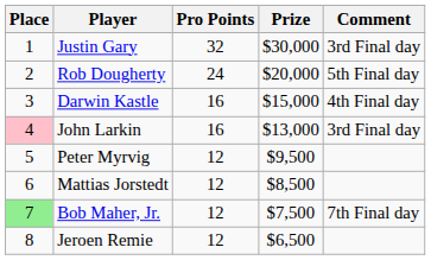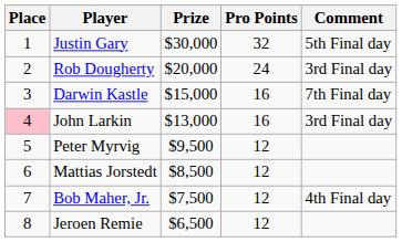 <table class="wikitable">
 <tr>
 <th>Place</th>
 <th>Player</th>
+<th>Prize</th>
 <th>Pro Points</th>
-<th>Prize</th>
 <th>Comment</th>
 </tr>
 <tr>
 <td align=center>1</td>
 <td> <a href='#'>Justin Gary</a></td>
+<td align=center>$30,000</td>
 <td align=center>32</td>
-<td align=center>$30,000</td>
-<td>3rd Final day</td>
+<td>5th Final day</td>
 </tr>
 <tr>
 <td align=center>2</td>
 <td> <a href='#'>Rob Dougherty</a></td>
+<td align=center>$20,000</td>
 <td align=center>24</td>
-<td align=center>$20,000</td>
-<td>5th Final day</td>
+<td>3rd Final day</td>
 </tr>
 <tr>
 <td align=center>3</td>
 <td> <a href='#'>Darwin Kastle</a></td>
+<td align=center>$15,000</td>
 <td align=center>16</td>
-<td align=center>$15,000</td>
-<td>4th Final day</td>
+<td>7th Final day</td>
 </tr>
 <tr>
 <td align=center style="background: pink;">4</td>
 <td> John Larkin</td>
+<td align=center>$13,000</td>
 <td align=center>16</td>
-<td align=center>$13,000</td>
 <td>3rd Final day</td>
 </tr>
 <tr>
 <td align=center>5</td>
 <td> Peter Myrvig</td>
+<td align=center>$9,500</td>
 <td align=center>12</td>
-<td align=center>$9,500</td>
 <td></td>
 </tr>
 <tr>
 <td align=center>6</td>
 <td> Mattias Jorstedt</td>
+<td align=center>$8,500</td>
 <td align=center>12</td>
-<td align=center>$8,500</td>
 <td></td>
 </tr>
 <tr>
-<td align=center style="background: lightgreen;">7</td>
+<td align=center>7</td>
 <td> <a href='#'>Bob Maher, Jr.</a></td>
+<td align=center>$7,500</td>
 <td align=center>12</td>
-<td align=center>$7,500</td>
-<td>7th Final day</td>
+<td>4th Final day</td>
 </tr>
 <tr>
 <td align=center>8</td>
 <td> Jeroen Remie</td>
+<td align=center>$6,500</td>
 <td align=center>12</td>
-<td align=center>$6,500</td>
 <td></td>
 </tr>
 </table>
